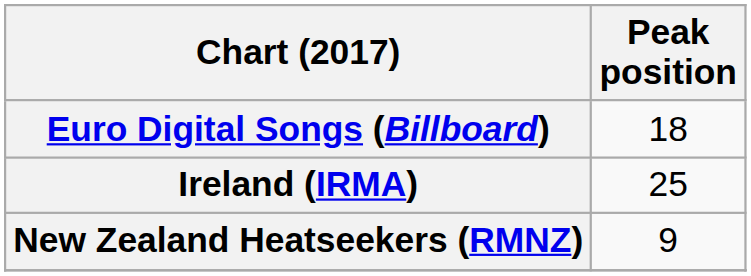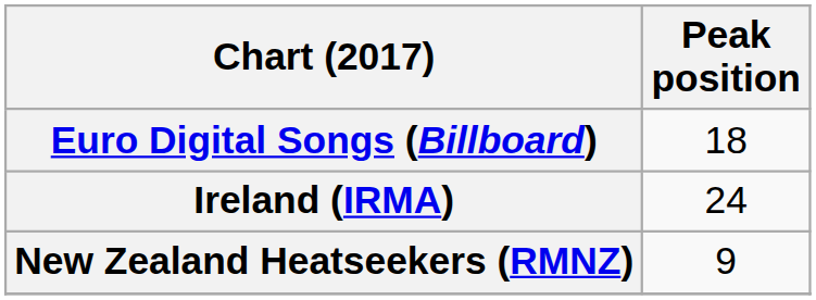 <table class="wikitable sortable plainrowheaders" style="text-align:center">
 <tr>
 <th scope="col">Chart (2017)</th>
 <th scope="col">Peak<br> position</th>
 </tr>
 <tr>
 <th scope="row"><a href='#'>Euro Digital Songs</a> (<em><a href='#'>Billboard</a></em>)</th>
 <td>18</td>
 </tr>
 <tr>
 <th scope="row">Ireland (<a href='#'>IRMA</a>)</th>
-<td>25</td>
+<td>24</td>
 </tr>
 <tr>
 <th scope="row">New Zealand Heatseekers (<a href='#'>RMNZ</a>)</th>
 <td>9</td>
 </tr>
 <tr>
 </tr>
 <tr>
 </tr>
 </table>
